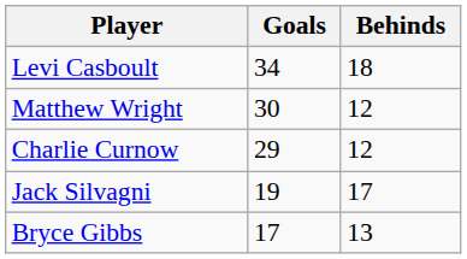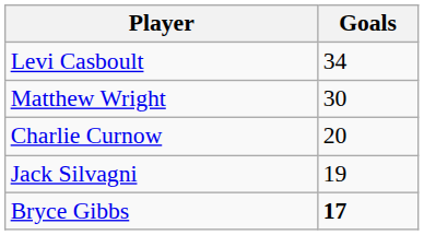 <table class="wikitable sortable" style="width:45%;">
 <tr style="background:#efefef;">
 <th style="width:30%;">Player</th>
 <th width=5%>Goals</th>
-<th width=5%>Behinds</th>
 </tr>
 <tr>
 <td><a href='#'>Levi Casboult</a></td>
 <td>34</td>
-<td>18</td>
 </tr>
 <tr>
 <td><a href='#'>Matthew Wright</a></td>
 <td>30</td>
-<td>12</td>
 </tr>
 <tr>
 <td><a href='#'>Charlie Curnow</a></td>
-<td>29</td>
-<td>12</td>
+<td>20</td>
 </tr>
 <tr>
 <td><a href='#'>Jack Silvagni</a></td>
 <td>19</td>
-<td>17</td>
 </tr>
 <tr>
 <td><a href='#'>Bryce Gibbs</a></td>
-<td>17</td>
-<td>13</td>
+<td><strong>17</strong></td>
 </tr>
 </table>
